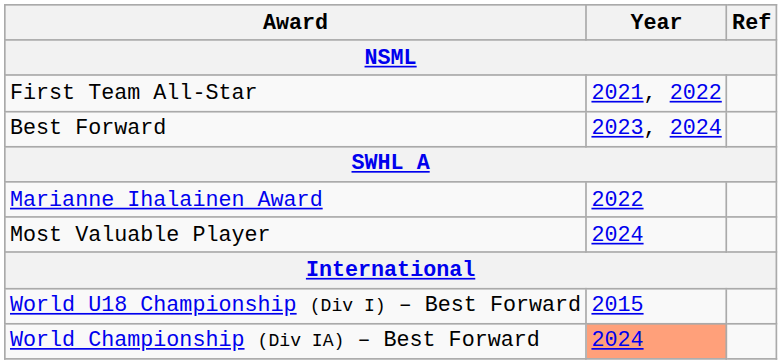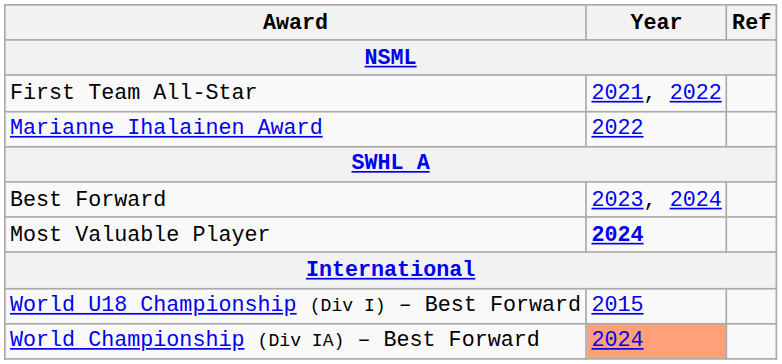 <table class="wikitable">
 <tr>
 <th>Award</th>
 <th>Year</th>
 <th>Ref</th>
 </tr>
 <tr>
 <th colspan="3"><a href='#'>NSML</a></th>
 </tr>
 <tr>
 <td>First Team All-Star</td>
 <td><a href='#'>2021</a>, <a href='#'>2022</a></td>
 <td></td>
 </tr>
 <tr>
-<td>Best Forward</td>
-<td><a href='#'>2023</a>, <a href='#'>2024</a></td>
+<td><a href='#'>Marianne Ihalainen Award</a></td>
+<td><a href='#'>2022</a></td>
 <td></td>
 </tr>
 <tr>
 <th colspan="3"><a href='#'>SWHL A</a></th>
 </tr>
 <tr>
-<td><a href='#'>Marianne Ihalainen Award</a></td>
-<td><a href='#'>2022</a></td>
+<td>Best Forward</td>
+<td><a href='#'>2023</a>, <a href='#'>2024</a></td>
 <td></td>
 </tr>
 <tr>
 <td>Most Valuable Player</td>
-<td><a href='#'>2024</a></td>
+<td><strong><a href='#'>2024</a></strong></td>
 <td></td>
 </tr>
 <tr>
 <th colspan="3"><a href='#'>International</a></th>
 </tr>
 <tr>
 <td><a href='#'>World U18 Championship</a> <small>(Div I)</small> – Best Forward</td>
 <td><a href='#'>2015</a></td>
 <td></td>
 </tr>
 <tr>
 <td><a href='#'>World Championship</a> <small>(Div IA)</small> – Best Forward</td>
 <td style="background: lightsalmon;"><a href='#'>2024</a></td>
 <td></td>
 </tr>
 </table>
